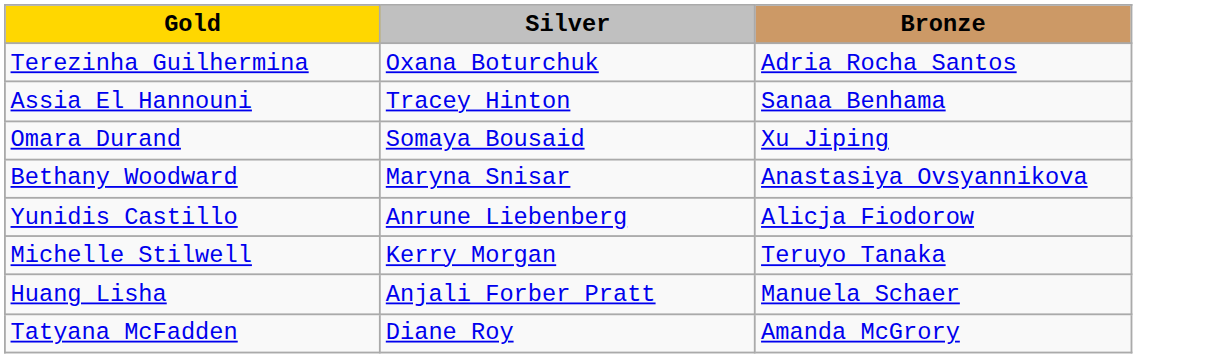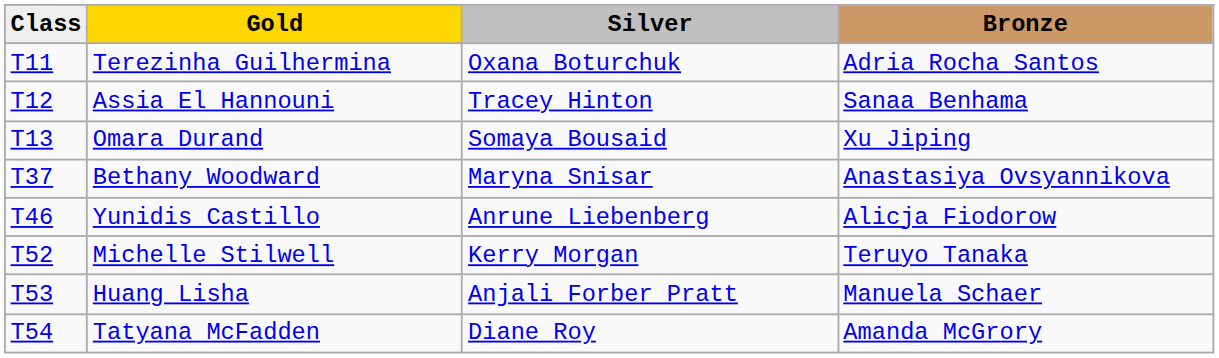 <table class="wikitable" style="text-align:left">
 <tr align="center">
+<td bgcolor=efefef><strong>Class</strong></td>
 <td width=200 bgcolor=gold><strong>Gold</strong></td>
 <td width=200 bgcolor=silver><strong>Silver</strong></td>
 <td width=200 bgcolor=CC9966><strong>Bronze</strong></td>
 </tr>
 <tr>
+<td><a href='#'>T11</a></td>
 <td><a href='#'>Terezinha Guilhermina</a><br><em> </em></td>
 <td><a href='#'>Oxana Boturchuk</a><br><em> </em></td>
 <td><a href='#'>Adria Rocha Santos</a><br><em> </em></td>
 </tr>
 <tr>
+<td><a href='#'>T12</a></td>
 <td><a href='#'>Assia El Hannouni</a><br><em> </em></td>
 <td><a href='#'>Tracey Hinton</a><br><em> </em></td>
 <td><a href='#'>Sanaa Benhama</a><br><em> </em></td>
 </tr>
 <tr>
+<td><a href='#'>T13</a></td>
 <td><a href='#'>Omara Durand</a><br><em> </em></td>
 <td><a href='#'>Somaya Bousaid</a><br><em> </em></td>
 <td><a href='#'>Xu Jiping</a><br><em> </em></td>
 </tr>
 <tr>
+<td><a href='#'>T37</a></td>
 <td><a href='#'>Bethany Woodward</a><br><em> </em></td>
 <td><a href='#'>Maryna Snisar</a><br><em> </em></td>
 <td><a href='#'>Anastasiya Ovsyannikova</a><br><em> </em></td>
 </tr>
 <tr>
+<td><a href='#'>T46</a></td>
 <td><a href='#'>Yunidis Castillo</a><br><em> </em></td>
 <td><a href='#'>Anrune Liebenberg</a><br><em> </em></td>
 <td><a href='#'>Alicja Fiodorow</a><br><em> </em></td>
 </tr>
 <tr>
+<td><a href='#'>T52</a></td>
 <td><a href='#'>Michelle Stilwell</a><br><em> </em></td>
 <td><a href='#'>Kerry Morgan</a><br><em> </em></td>
 <td><a href='#'>Teruyo Tanaka</a><br><em> </em></td>
 </tr>
 <tr>
+<td><a href='#'>T53</a></td>
 <td><a href='#'>Huang Lisha</a><br><em> </em></td>
 <td><a href='#'>Anjali Forber Pratt</a><br><em> </em></td>
 <td><a href='#'>Manuela Schaer</a><br><em> </em></td>
 </tr>
 <tr>
+<td><a href='#'>T54</a></td>
 <td><a href='#'>Tatyana McFadden</a><br><em> </em></td>
 <td><a href='#'>Diane Roy</a><br><em> </em></td>
 <td><a href='#'>Amanda McGrory</a><br><em> </em></td>
 </tr>
 </table>
